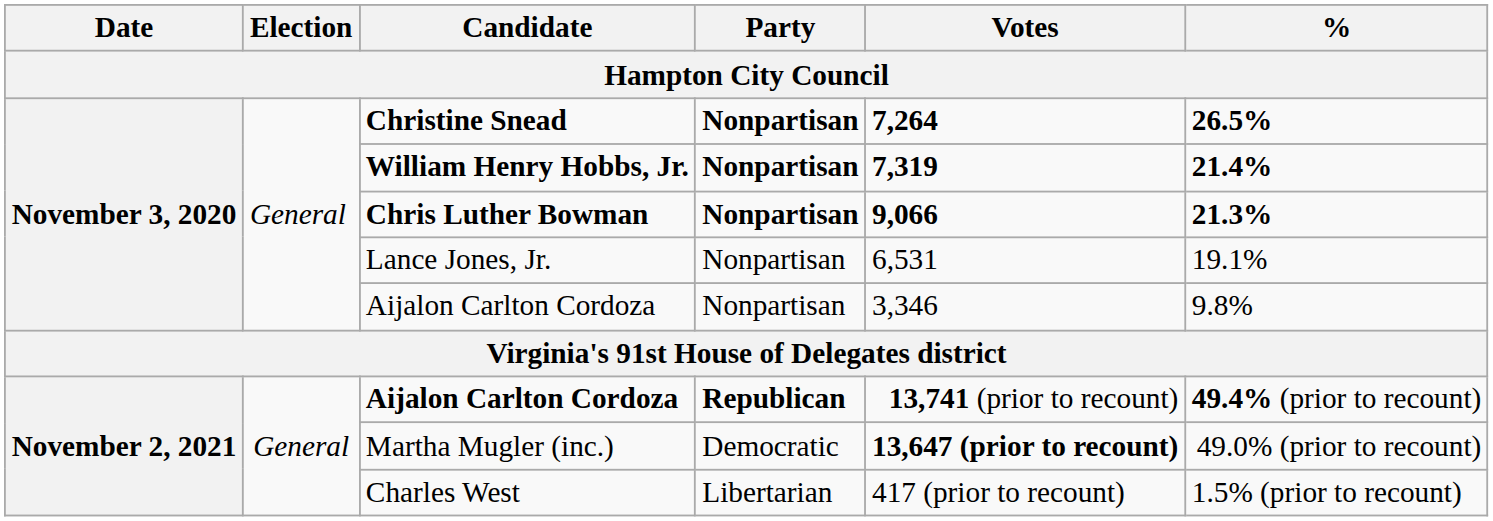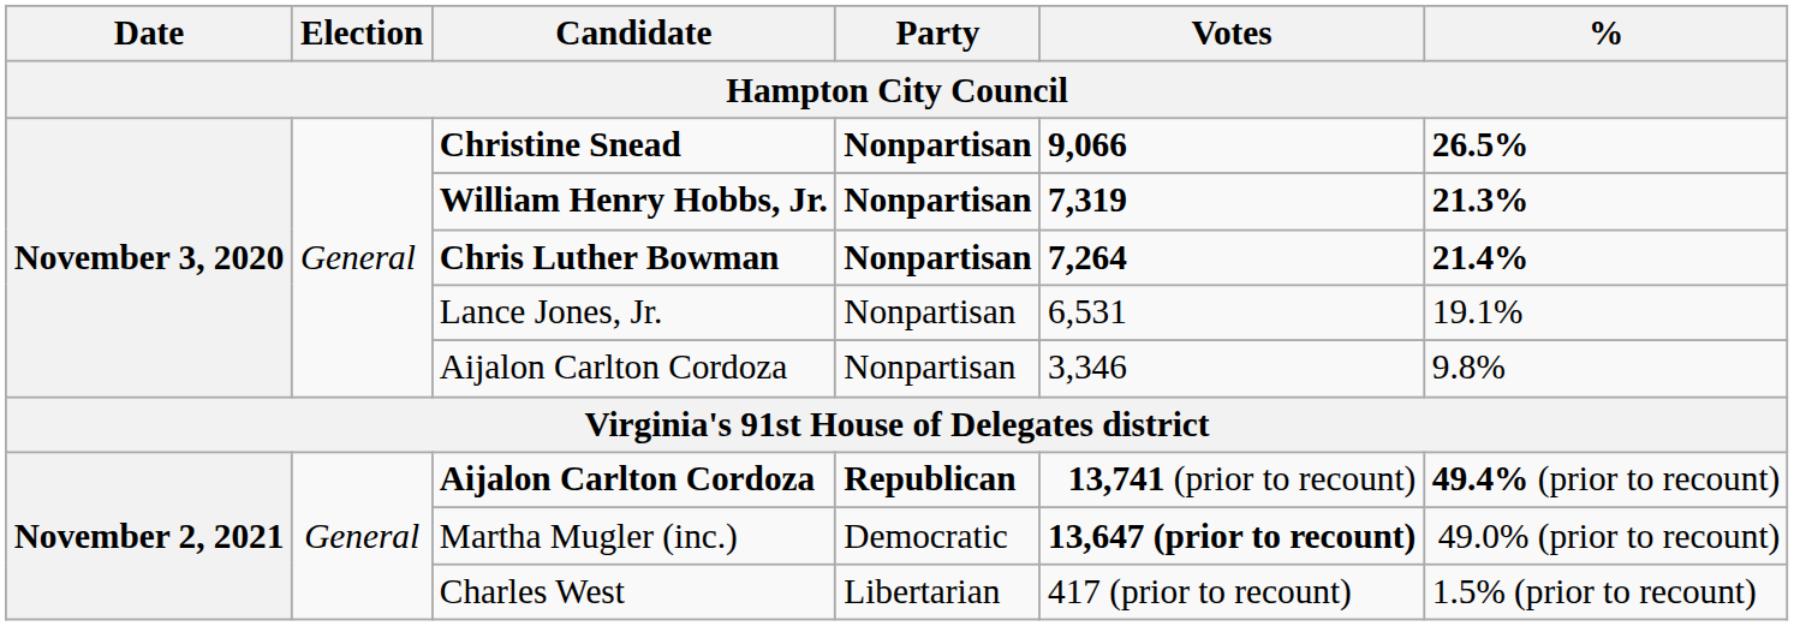 <table class="wikitable">
 <tr>
 <th>Date</th>
 <th>Election</th>
 <th>Candidate</th>
 <th>Party</th>
 <th>Votes</th>
 <th>%</th>
 </tr>
 <tr>
 <th colspan="6">Hampton City Council</th>
 </tr>
 <tr>
 <th rowspan="5">November 3, 2020</th>
 <td rowspan="5"><em>General</em></td>
 <td><strong>Christine Snead</strong></td>
 <td><strong>Nonpartisan</strong></td>
-<td><strong>7,264</strong></td>
+<td><strong>9,066</strong></td>
 <td><strong>26.5%</strong></td>
 </tr>
 <tr>
 <td><strong>William Henry Hobbs, Jr.</strong></td>
 <td><strong>Nonpartisan</strong></td>
 <td><strong>7,319</strong></td>
-<td><strong>21.4%</strong></td>
+<td><strong>21.3%</strong></td>
 </tr>
 <tr>
 <td><strong>Chris Luther Bowman</strong></td>
 <td><strong>Nonpartisan</strong></td>
-<td><strong>9,066</strong></td>
-<td><strong>21.3%</strong></td>
+<td><strong>7,264</strong></td>
+<td><strong>21.4%</strong></td>
 </tr>
 <tr>
 <td>Lance Jones, Jr.</td>
 <td>Nonpartisan</td>
 <td>6,531</td>
 <td>19.1%</td>
 </tr>
 <tr>
 <td>Aijalon Carlton Cordoza</td>
 <td>Nonpartisan</td>
 <td>3,346</td>
 <td>9.8%</td>
 </tr>
 <tr>
 <th colspan="6">Virginia's 91st House of Delegates district</th>
 </tr>
 <tr>
 <th rowspan="3">November 2, 2021</th>
 <td rowspan="3" align="center"><em>General</em></td>
 <td><strong>Aijalon Carlton Cordoza</strong></td>
 <td><strong>Republican</strong></td>
 <td align="right"><strong>13,741</strong> (prior to recount)</td>
 <td align="right"><strong>49.4%</strong> (prior to recount)</td>
 </tr>
 <tr>
 <td>Martha Mugler (inc.)</td>
 <td>Democratic</td>
 <td align="right"><strong>13,647 (prior to recount)</strong></td>
 <td align="right">49.0% (prior to recount)</td>
 </tr>
 <tr>
 <td>Charles West</td>
 <td>Libertarian</td>
 <td>417 (prior to recount)</td>
 <td>1.5% (prior to recount)</td>
 </tr>
 </table>
